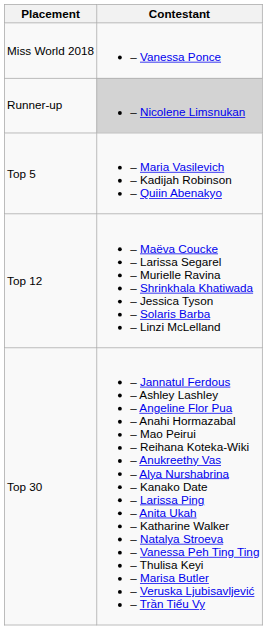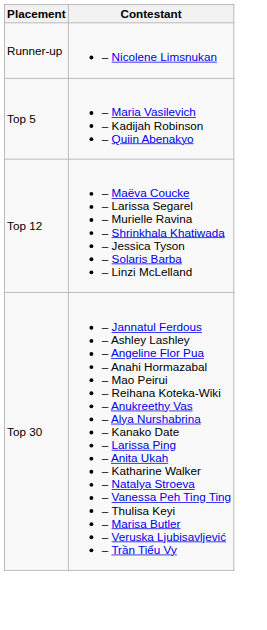 <table class="wikitable sortable" style="font-size:95%;">
 <tr>
 <th>Placement</th>
 <th>Contestant</th>
 </tr>
 <tr>
-<td>Miss World 2018</td>
-<td><br><ul><li> – <a href='#'>Vanessa Ponce</a></li></ul></td>
-</tr>
-<tr>
 <td>Runner-up</td>
-<td style="background: lightgrey;"><br><ul><li> – <a href='#'>Nicolene Limsnukan</a></li></ul></td>
+<td><br><ul><li> – <a href='#'>Nicolene Limsnukan</a></li></ul></td>
 </tr>
 <tr>
 <td>Top 5</td>
 <td><br><ul><li> – <a href='#'>Maria Vasilevich</a></li><li> – Kadijah Robinson</li><li> – <a href='#'>Quiin Abenakyo</a></li></ul></td>
 </tr>
 <tr>
 <td>Top 12</td>
 <td><br><ul><li> – <a href='#'>Maëva Coucke</a></li><li> – Larissa Segarel</li><li> – Murielle Ravina</li><li> – <a href='#'>Shrinkhala Khatiwada</a></li><li> – Jessica Tyson</li><li> – <a href='#'>Solaris Barba</a></li><li> – Linzi McLelland</li></ul></td>
 </tr>
 <tr>
 <td>Top 30</td>
 <td><br><ul><li> – <a href='#'>Jannatul Ferdous</a></li><li> – Ashley Lashley</li><li> – <a href='#'>Angeline Flor Pua</a></li><li> – Anahi Hormazabal</li><li> – Mao Peirui</li><li> – Reihana Koteka-Wiki</li><li> – <a href='#'>Anukreethy Vas</a></li><li> – <a href='#'>Alya Nurshabrina</a></li><li> – Kanako Date</li><li> – <a href='#'>Larissa Ping</a></li><li> – <a href='#'>Anita Ukah</a></li><li> – Katharine Walker</li><li> – <a href='#'>Natalya Stroeva</a></li><li> – <a href='#'>Vanessa Peh Ting Ting</a></li><li> – Thulisa Keyi</li><li> – <a href='#'>Marisa Butler</a></li><li> – <a href='#'>Veruska Ljubisavljević</a></li><li> – <a href='#'>Trần Tiểu Vy</a></li></ul></td>
 </tr>
 </table>
